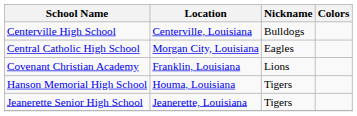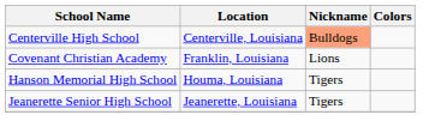 <table class="wikitable">
 <tr>
 <th>School Name</th>
 <th>Location</th>
 <th>Nickname</th>
 <th>Colors</th>
 </tr>
 <tr>
 <td><a href='#'>Centerville High School</a></td>
 <td><a href='#'>Centerville, Louisiana</a></td>
-<td>Bulldogs</td>
-<td> </td>
-</tr>
-<tr>
-<td><a href='#'>Central Catholic High School</a></td>
-<td><a href='#'>Morgan City, Louisiana</a></td>
-<td>Eagles</td>
+<td style="background: lightsalmon;">Bulldogs</td>
 <td> </td>
 </tr>
 <tr>
 <td><a href='#'>Covenant Christian Academy</a></td>
 <td><a href='#'>Franklin, Louisiana</a></td>
 <td>Lions</td>
 <td> </td>
 </tr>
 <tr>
 <td><a href='#'>Hanson Memorial High School</a></td>
 <td><a href='#'>Houma, Louisiana</a></td>
 <td>Tigers</td>
 <td> </td>
 </tr>
 <tr>
 <td><a href='#'>Jeanerette Senior High School</a></td>
 <td><a href='#'>Jeanerette, Louisiana</a></td>
 <td>Tigers</td>
 <td> </td>
 </tr>
 <tr>
 </tr>
 </table>
